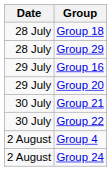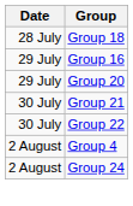 <table class="wikitable">
 <tr>
 <th>Date</th>
 <th>Group</th>
 </tr>
 <tr>
 <td style="text-align:right;">28 July</td>
 <td style="text-align:left;"><a href='#'>Group 18</a></td>
-</tr>
-<tr>
-<td style="text-align:right;">28 July</td>
-<td style="text-align:left;"><a href='#'>Group 29</a></td>
 </tr>
 <tr>
 <td style="text-align:right;">29 July</td>
 <td style="text-align:left;"><a href='#'>Group 16</a></td>
 </tr>
 <tr>
 <td style="text-align:right;">29 July</td>
 <td style="text-align:left;"><a href='#'>Group 20</a></td>
 </tr>
 <tr>
 <td style="text-align:right;">30 July</td>
 <td style="text-align:left;"><a href='#'>Group 21</a></td>
 </tr>
 <tr>
 <td style="text-align:right;">30 July</td>
 <td style="text-align:left;"><a href='#'>Group 22</a></td>
 </tr>
 <tr>
 <td style="text-align:right;">2 August</td>
 <td style="text-align:left;"><a href='#'>Group 4</a></td>
 </tr>
 <tr>
 <td style="text-align:right;">2 August</td>
 <td style="text-align:left;"><a href='#'>Group 24</a></td>
 </tr>
 </table>
